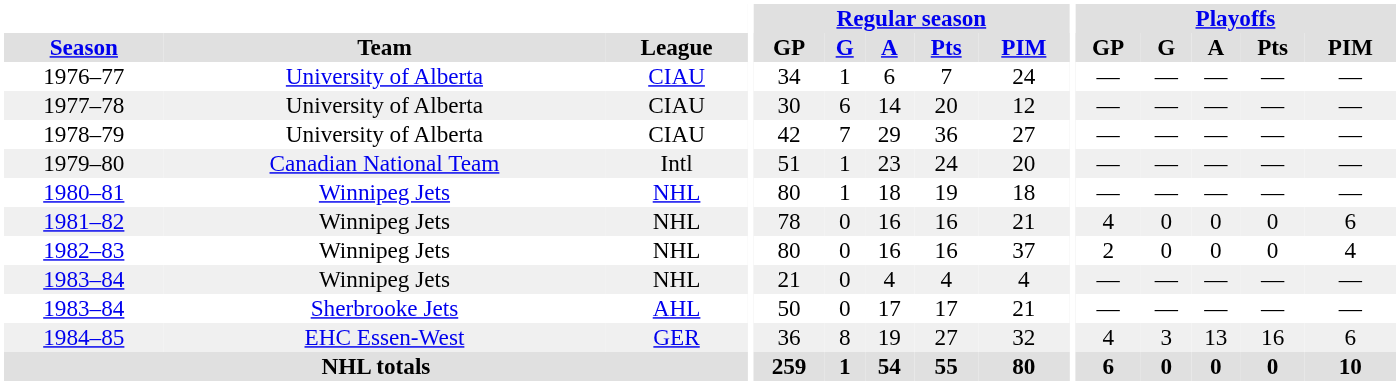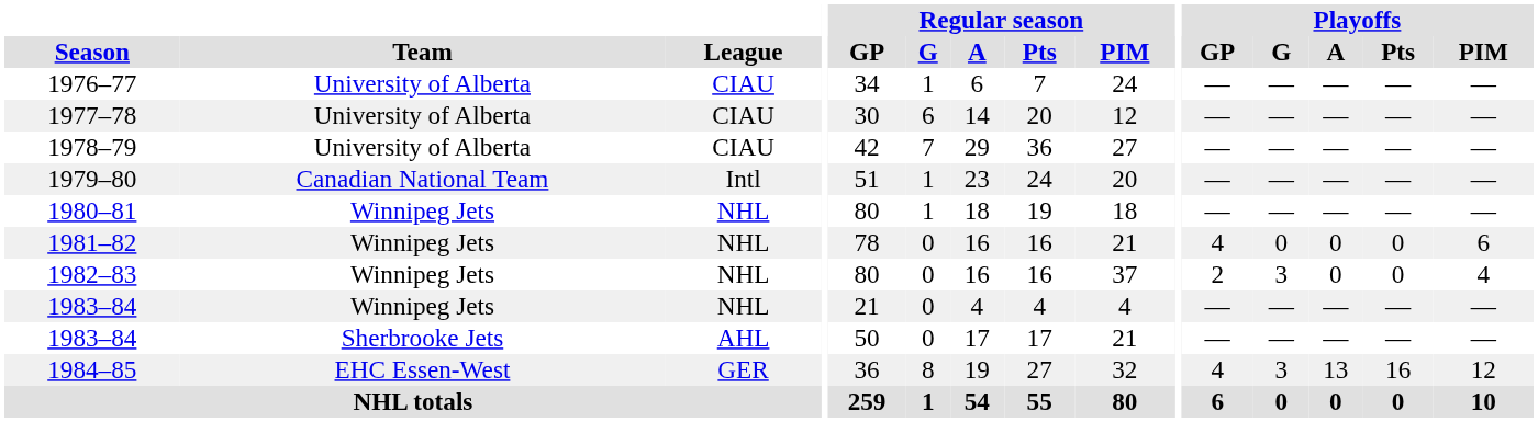 <table border="0" cellpadding="1" cellspacing="0" style="text-align:center; width:60em">
 <tr bgcolor="#e0e0e0">
 <th colspan="3" bgcolor="#ffffff"></th>
 <th rowspan="100" bgcolor="#ffffff"></th>
 <th colspan="5"><a href='#'>Regular season</a></th>
 <th rowspan="100" bgcolor="#ffffff"></th>
 <th colspan="5"><a href='#'>Playoffs</a></th>
 </tr>
 <tr bgcolor="#e0e0e0">
 <th><a href='#'>Season</a></th>
 <th>Team</th>
 <th>League</th>
 <th>GP</th>
 <th><a href='#'>G</a></th>
 <th><a href='#'>A</a></th>
 <th><a href='#'>Pts</a></th>
 <th><a href='#'>PIM</a></th>
 <th>GP</th>
 <th>G</th>
 <th>A</th>
 <th>Pts</th>
 <th>PIM</th>
 </tr>
 <tr>
 <td>1976–77</td>
 <td><a href='#'>University of Alberta</a></td>
 <td><a href='#'>CIAU</a></td>
 <td>34</td>
 <td>1</td>
 <td>6</td>
 <td>7</td>
 <td>24</td>
 <td>—</td>
 <td>—</td>
 <td>—</td>
 <td>—</td>
 <td>—</td>
 </tr>
 <tr bgcolor="#f0f0f0">
 <td>1977–78</td>
 <td>University of Alberta</td>
 <td>CIAU</td>
 <td>30</td>
 <td>6</td>
 <td>14</td>
 <td>20</td>
 <td>12</td>
 <td>—</td>
 <td>—</td>
 <td>—</td>
 <td>—</td>
 <td>—</td>
 </tr>
 <tr>
 <td>1978–79</td>
 <td>University of Alberta</td>
 <td>CIAU</td>
 <td>42</td>
 <td>7</td>
 <td>29</td>
 <td>36</td>
 <td>27</td>
 <td>—</td>
 <td>—</td>
 <td>—</td>
 <td>—</td>
 <td>—</td>
 </tr>
 <tr bgcolor="#f0f0f0">
 <td>1979–80</td>
 <td><a href='#'>Canadian National Team</a></td>
 <td>Intl</td>
 <td>51</td>
 <td>1</td>
 <td>23</td>
 <td>24</td>
 <td>20</td>
 <td>—</td>
 <td>—</td>
 <td>—</td>
 <td>—</td>
 <td>—</td>
 </tr>
 <tr>
 <td><a href='#'>1980–81</a></td>
 <td><a href='#'>Winnipeg Jets</a></td>
 <td><a href='#'>NHL</a></td>
 <td>80</td>
 <td>1</td>
 <td>18</td>
 <td>19</td>
 <td>18</td>
 <td>—</td>
 <td>—</td>
 <td>—</td>
 <td>—</td>
 <td>—</td>
 </tr>
 <tr bgcolor="#f0f0f0">
 <td><a href='#'>1981–82</a></td>
 <td>Winnipeg Jets</td>
 <td>NHL</td>
 <td>78</td>
 <td>0</td>
 <td>16</td>
 <td>16</td>
 <td>21</td>
 <td>4</td>
 <td>0</td>
 <td>0</td>
 <td>0</td>
 <td>6</td>
 </tr>
 <tr>
 <td><a href='#'>1982–83</a></td>
 <td>Winnipeg Jets</td>
 <td>NHL</td>
 <td>80</td>
 <td>0</td>
 <td>16</td>
 <td>16</td>
 <td>37</td>
 <td>2</td>
-<td>0</td>
+<td>3</td>
 <td>0</td>
 <td>0</td>
 <td>4</td>
 </tr>
 <tr bgcolor="#f0f0f0">
 <td><a href='#'>1983–84</a></td>
 <td>Winnipeg Jets</td>
 <td>NHL</td>
 <td>21</td>
 <td>0</td>
 <td>4</td>
 <td>4</td>
 <td>4</td>
 <td>—</td>
 <td>—</td>
 <td>—</td>
 <td>—</td>
 <td>—</td>
 </tr>
 <tr>
 <td><a href='#'>1983–84</a></td>
 <td><a href='#'>Sherbrooke Jets</a></td>
 <td><a href='#'>AHL</a></td>
 <td>50</td>
 <td>0</td>
 <td>17</td>
 <td>17</td>
 <td>21</td>
 <td>—</td>
 <td>—</td>
 <td>—</td>
 <td>—</td>
 <td>—</td>
 </tr>
 <tr bgcolor="#f0f0f0">
 <td><a href='#'>1984–85</a></td>
 <td><a href='#'>EHC Essen-West</a></td>
 <td><a href='#'>GER</a></td>
 <td>36</td>
 <td>8</td>
 <td>19</td>
 <td>27</td>
 <td>32</td>
 <td>4</td>
 <td>3</td>
 <td>13</td>
 <td>16</td>
-<td>6</td>
+<td>12</td>
 </tr>
 <tr bgcolor="#e0e0e0">
 <th colspan="3">NHL totals</th>
 <th>259</th>
 <th>1</th>
 <th>54</th>
 <th>55</th>
 <th>80</th>
 <th>6</th>
 <th>0</th>
 <th>0</th>
 <th>0</th>
 <th>10</th>
 </tr>
 </table>
